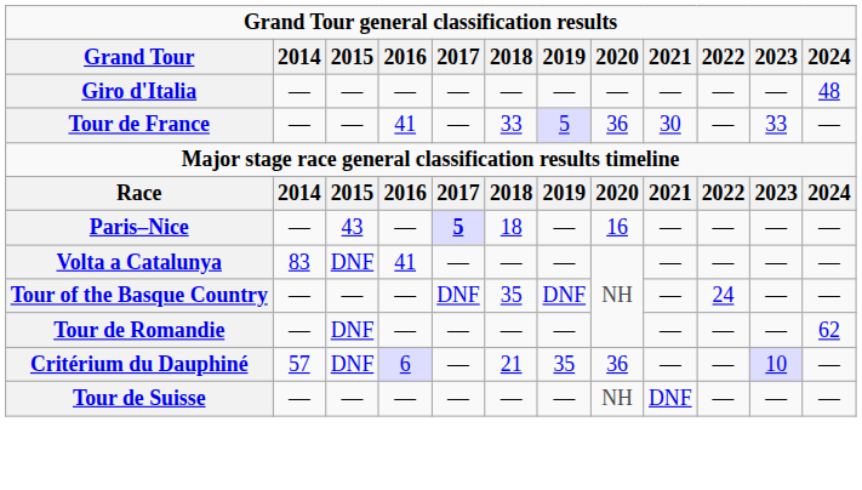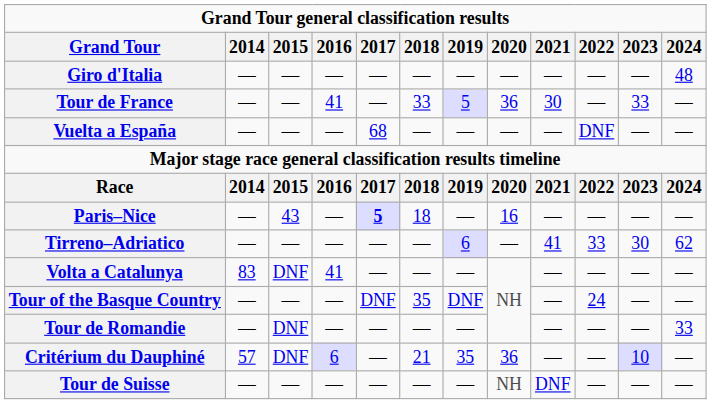 <table class="wikitable plainrowheaders">
 <tr>
 <td colspan=12 align="center"><strong>Grand Tour general classification results</strong></td>
 </tr>
 <tr>
 <th scope="col"><a href='#'>Grand Tour</a></th>
 <th scope="col">2014</th>
 <th scope="col">2015</th>
 <th scope="col">2016</th>
 <th scope="col">2017</th>
 <th scope="col">2018</th>
 <th scope="col">2019</th>
 <th scope="col">2020</th>
 <th scope="col">2021</th>
 <th scope="col">2022</th>
 <th scope="col">2023</th>
 <th scope="col">2024</th>
 </tr>
 <tr style="text-align:center;">
 <th scope="row"> <a href='#'>Giro d'Italia</a></th>
 <td>—</td>
 <td>—</td>
 <td>—</td>
 <td>—</td>
 <td>—</td>
 <td>—</td>
 <td>—</td>
 <td>—</td>
 <td>—</td>
 <td>—</td>
 <td><a href='#'>48</a></td>
 </tr>
 <tr style="text-align:center;">
 <th scope="row"> <a href='#'>Tour de France</a></th>
 <td>—</td>
 <td>—</td>
 <td><a href='#'>41</a></td>
 <td>—</td>
 <td><a href='#'>33</a></td>
 <td style="background:#ddf;"><a href='#'>5</a></td>
 <td><a href='#'>36</a></td>
 <td><a href='#'>30</a></td>
 <td>—</td>
 <td><a href='#'>33</a></td>
 <td>—</td>
 </tr>
+<tr style="text-align:center;">
+<th scope="row"> <a href='#'>Vuelta a España</a></th>
+<td>—</td>
+<td>—</td>
+<td>—</td>
+<td><a href='#'>68</a></td>
+<td>—</td>
+<td>—</td>
+<td>—</td>
+<td>—</td>
+<td><a href='#'>DNF</a></td>
+<td>—</td>
+<td>—</td>
+</tr>
 <tr>
 <td colspan=12 align="center"><strong>Major stage race general classification results timeline</strong></td>
 </tr>
 <tr>
 <th scope="col">Race</th>
 <th scope="col">2014</th>
 <th scope="col">2015</th>
 <th scope="col">2016</th>
 <th scope="col">2017</th>
 <th scope="col">2018</th>
 <th scope="col">2019</th>
 <th scope="col">2020</th>
 <th scope="col">2021</th>
 <th scope="col">2022</th>
 <th scope="col">2023</th>
 <th scope="col">2024</th>
 </tr>
 <tr style="text-align:center;">
 <th scope="row"> <a href='#'>Paris–Nice</a></th>
 <td>—</td>
 <td><a href='#'>43</a></td>
 <td>—</td>
 <td style="background:#ddf;"><strong><a href='#'>5</a></strong></td>
 <td><a href='#'>18</a></td>
 <td>—</td>
 <td><a href='#'>16</a></td>
 <td>—</td>
 <td>—</td>
 <td>—</td>
 <td>—</td>
+</tr>
+<tr style="text-align:center;">
+<th scope="row"> <a href='#'>Tirreno–Adriatico</a></th>
+<td>—</td>
+<td>—</td>
+<td>—</td>
+<td>—</td>
+<td>—</td>
+<td style="background:#ddf;"><a href='#'>6</a></td>
+<td>—</td>
+<td><a href='#'>41</a></td>
+<td><a href='#'>33</a></td>
+<td><a href='#'>30</a></td>
+<td><a href='#'>62</a></td>
 </tr>
 <tr style="text-align:center;">
 <th scope="row"> <a href='#'>Volta a Catalunya</a></th>
 <td><a href='#'>83</a></td>
 <td><a href='#'>DNF</a></td>
 <td><a href='#'>41</a></td>
 <td>—</td>
 <td>—</td>
 <td>—</td>
 <td style="color:#4d4d4d;" rowspan=3>NH</td>
 <td>—</td>
 <td>—</td>
 <td>—</td>
 <td>—</td>
 </tr>
 <tr style="text-align:center;">
 <th scope="row"> <a href='#'>Tour of the Basque Country</a></th>
 <td>—</td>
 <td>—</td>
 <td>—</td>
 <td><a href='#'>DNF</a></td>
 <td><a href='#'>35</a></td>
 <td><a href='#'>DNF</a></td>
 <td>—</td>
 <td><a href='#'>24</a></td>
 <td>—</td>
 <td>—</td>
 </tr>
 <tr style="text-align:center;">
 <th scope="row"> <a href='#'>Tour de Romandie</a></th>
 <td>—</td>
 <td><a href='#'>DNF</a></td>
 <td>—</td>
 <td>—</td>
 <td>—</td>
 <td>—</td>
 <td>—</td>
 <td>—</td>
 <td>—</td>
-<td><a href='#'>62</a></td>
+<td><a href='#'>33</a></td>
 </tr>
 <tr style="text-align:center;">
 <th scope="row"> <a href='#'>Critérium du Dauphiné</a></th>
 <td><a href='#'>57</a></td>
 <td><a href='#'>DNF</a></td>
 <td style="background:#ddf;"><a href='#'>6</a></td>
 <td>—</td>
 <td><a href='#'>21</a></td>
 <td><a href='#'>35</a></td>
 <td><a href='#'>36</a></td>
 <td>—</td>
 <td>—</td>
 <td style="background:#ddf;"><a href='#'>10</a></td>
 <td>—</td>
 </tr>
 <tr style="text-align:center;">
 <th scope="row"> <a href='#'>Tour de Suisse</a></th>
 <td>—</td>
 <td>—</td>
 <td>—</td>
 <td>—</td>
 <td>—</td>
 <td>—</td>
 <td style="color:#4d4d4d;">NH</td>
 <td><a href='#'>DNF</a></td>
 <td>—</td>
 <td>—</td>
 <td>—</td>
 </tr>
 </table>
